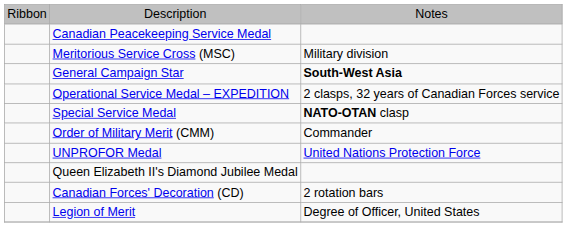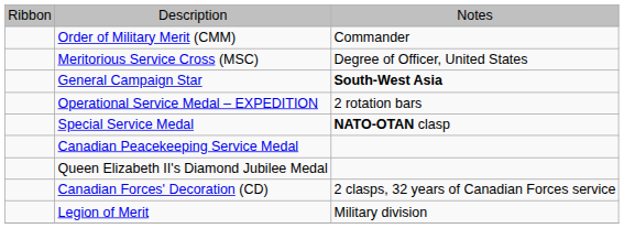 <table class="wikitable">
 <tr style="background:silver;" align="center">
 <td>Ribbon</td>
 <td>Description</td>
 <td>Notes</td>
 </tr>
 <tr>
 <td></td>
-<td><a href='#'>Canadian Peacekeeping Service Medal</a></td>
-<td></td>
+<td><a href='#'>Order of Military Merit</a> (CMM)</td>
+<td>Commander</td>
 </tr>
 <tr>
 <td></td>
 <td><a href='#'>Meritorious Service Cross</a> (MSC)</td>
-<td>Military division</td>
+<td>Degree of Officer, United States</td>
 </tr>
 <tr>
 <td></td>
 <td><a href='#'>General Campaign Star</a></td>
 <td><strong>South-West Asia</strong></td>
 </tr>
 <tr>
 <td></td>
 <td><a href='#'>Operational Service Medal – EXPEDITION</a></td>
-<td>2 clasps, 32 years of Canadian Forces service</td>
+<td>2 rotation bars</td>
 </tr>
 <tr>
 <td></td>
 <td><a href='#'>Special Service Medal</a></td>
 <td><strong>NATO-OTAN</strong> clasp</td>
 </tr>
 <tr>
 <td></td>
-<td><a href='#'>Order of Military Merit</a> (CMM)</td>
-<td>Commander</td>
-</tr>
-<tr>
+<td><a href='#'>Canadian Peacekeeping Service Medal</a></td>
 <td></td>
-<td><a href='#'> UNPROFOR Medal</a></td>
-<td><a href='#'>United Nations Protection Force</a></td>
 </tr>
 <tr>
 <td></td>
 <td>Queen Elizabeth II's Diamond Jubilee Medal</td>
 <td></td>
 </tr>
 <tr>
 <td></td>
 <td><a href='#'>Canadian Forces' Decoration</a> (CD)</td>
-<td>2 rotation bars</td>
+<td>2 clasps, 32 years of Canadian Forces service</td>
 </tr>
 <tr>
 <td></td>
 <td><a href='#'>Legion of Merit</a></td>
-<td>Degree of Officer, United States</td>
+<td>Military division</td>
 </tr>
 <tr>
 </tr>
 </table>
